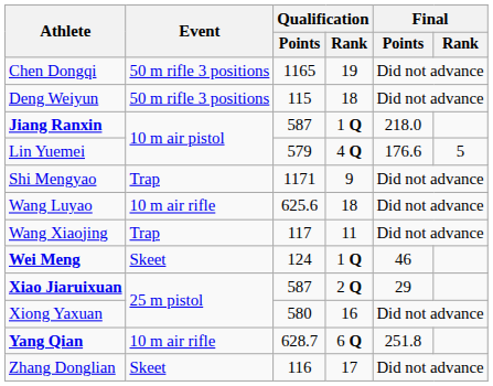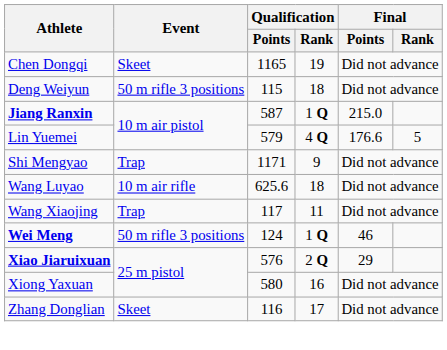 <table class="wikitable" style="font-size:90%">
 <tr>
 <th rowspan="2">Athlete</th>
 <th rowspan="2">Event</th>
 <th colspan=2>Qualification</th>
 <th colspan=2>Final</th>
 </tr>
 <tr style="font-size:95%">
 <th>Points</th>
 <th>Rank</th>
 <th>Points</th>
 <th>Rank</th>
 </tr>
 <tr align=center>
 <td align=left><a href='#'>Chen Dongqi</a></td>
-<td align=left><a href='#'>50 m rifle 3 positions</a></td>
+<td align=left><a href='#'>Skeet</a></td>
 <td>1165</td>
 <td>19</td>
 <td colspan=2>Did not advance</td>
 </tr>
 <tr align=center>
 <td align=left><a href='#'>Deng Weiyun</a></td>
 <td align=left><a href='#'>50 m rifle 3 positions</a></td>
 <td>115</td>
 <td>18</td>
 <td colspan=2>Did not advance</td>
 </tr>
 <tr align=center>
 <td align=left><strong><a href='#'>Jiang Ranxin</a></strong></td>
 <td align=left rowspan=2><a href='#'>10 m air pistol</a></td>
 <td>587</td>
 <td>1 <strong>Q</strong></td>
-<td>218.0</td>
+<td>215.0</td>
 <td></td>
 </tr>
 <tr align=center>
 <td align=left><a href='#'>Lin Yuemei</a></td>
 <td>579</td>
 <td>4 <strong>Q</strong></td>
 <td>176.6</td>
 <td>5</td>
 </tr>
 <tr align=center>
 <td align=left><a href='#'>Shi Mengyao</a></td>
 <td align=left><a href='#'>Trap</a></td>
 <td>1171</td>
 <td>9</td>
 <td colspan=2>Did not advance</td>
 </tr>
 <tr align=center>
 <td align=left><a href='#'>Wang Luyao</a></td>
 <td align=left><a href='#'>10 m air rifle</a></td>
 <td>625.6</td>
 <td>18</td>
 <td colspan=2>Did not advance</td>
 </tr>
 <tr align=center>
 <td align=left><a href='#'>Wang Xiaojing</a></td>
 <td align=left><a href='#'>Trap</a></td>
 <td>117</td>
 <td>11</td>
 <td colspan=2>Did not advance</td>
 </tr>
 <tr align=center>
 <td align=left><strong><a href='#'>Wei Meng</a></strong></td>
-<td align=left><a href='#'>Skeet</a></td>
+<td align=left><a href='#'>50 m rifle 3 positions</a></td>
 <td>124</td>
 <td>1 <strong>Q</strong></td>
 <td>46</td>
 <td></td>
 </tr>
 <tr align=center>
 <td align=left><strong><a href='#'>Xiao Jiaruixuan</a></strong></td>
 <td align=left rowspan=2><a href='#'>25 m pistol</a></td>
-<td>587</td>
+<td>576</td>
 <td>2 <strong>Q</strong></td>
 <td>29</td>
 <td></td>
 </tr>
 <tr align=center>
 <td align=left><a href='#'>Xiong Yaxuan</a></td>
 <td>580</td>
 <td>16</td>
 <td colspan=2>Did not advance</td>
 </tr>
 <tr align=center>
-<td align=left><strong><a href='#'>Yang Qian</a></strong></td>
-<td align=left><a href='#'>10 m air rifle</a></td>
-<td>628.7</td>
-<td>6 <strong>Q</strong></td>
-<td>251.8</td>
-<td></td>
-</tr>
-<tr align=center>
 <td align=left><a href='#'>Zhang Donglian</a></td>
 <td align=left><a href='#'>Skeet</a></td>
 <td>116</td>
 <td>17</td>
 <td colspan=2>Did not advance</td>
 </tr>
 </table>
